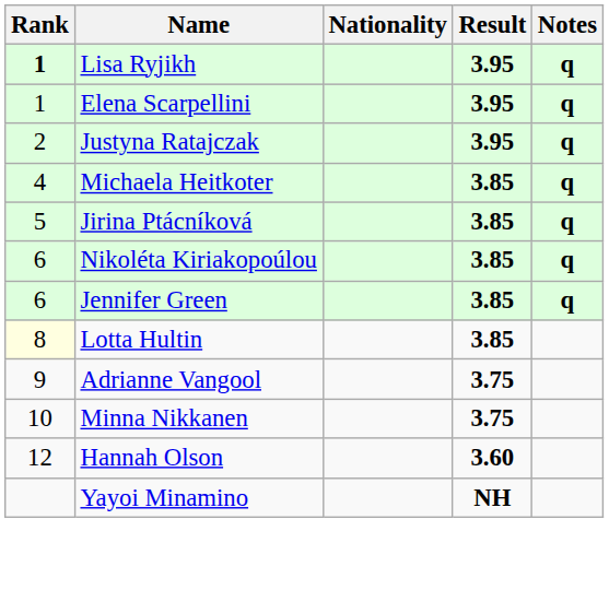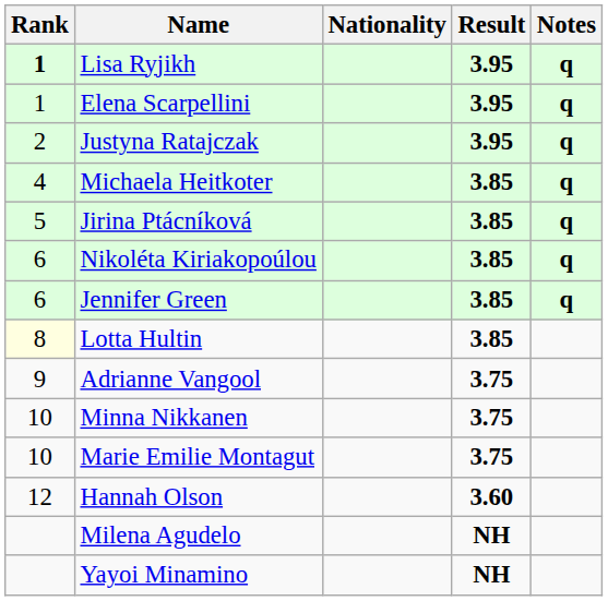 <table class="wikitable sortable" style="text-align:center">
 <tr>
 <th>Rank</th>
 <th>Name</th>
 <th>Nationality</th>
 <th>Result</th>
 <th>Notes</th>
 </tr>
 <tr bgcolor=ddffdd>
 <td><strong>1</strong></td>
 <td align=left><a href='#'>Lisa Ryjikh</a></td>
 <td align=left></td>
 <td><strong>3.95</strong></td>
 <td><strong>q</strong></td>
 </tr>
 <tr bgcolor=ddffdd>
 <td>1</td>
 <td align=left><a href='#'>Elena Scarpellini</a></td>
 <td align=left></td>
 <td><strong>3.95</strong></td>
 <td><strong>q</strong></td>
 </tr>
 <tr bgcolor=ddffdd>
 <td>2</td>
 <td align=left><a href='#'>Justyna Ratajczak</a></td>
 <td align=left></td>
 <td><strong>3.95</strong></td>
 <td><strong>q</strong></td>
 </tr>
 <tr bgcolor=ddffdd>
 <td>4</td>
 <td align=left><a href='#'>Michaela Heitkoter</a></td>
 <td align=left></td>
 <td><strong>3.85</strong></td>
 <td><strong>q</strong></td>
 </tr>
 <tr bgcolor=ddffdd>
 <td>5</td>
 <td align=left><a href='#'>Jirina Ptácníková</a></td>
 <td align=left></td>
 <td><strong>3.85</strong></td>
 <td><strong>q</strong></td>
 </tr>
 <tr bgcolor=ddffdd>
 <td>6</td>
 <td align=left><a href='#'>Nikoléta Kiriakopoúlou</a></td>
 <td align=left></td>
 <td><strong>3.85</strong></td>
 <td><strong>q</strong></td>
 </tr>
 <tr bgcolor=ddffdd>
 <td>6</td>
 <td align=left><a href='#'>Jennifer Green</a></td>
 <td align=left></td>
 <td><strong>3.85</strong></td>
 <td><strong>q</strong></td>
 </tr>
 <tr>
 <td style="background: lightyellow;">8</td>
 <td align=left><a href='#'>Lotta Hultin</a></td>
 <td align=left></td>
 <td><strong>3.85</strong></td>
 <td></td>
 </tr>
 <tr>
 <td>9</td>
 <td align=left><a href='#'>Adrianne Vangool</a></td>
 <td align=left></td>
 <td><strong>3.75</strong></td>
 <td></td>
 </tr>
 <tr>
 <td>10</td>
 <td align=left><a href='#'>Minna Nikkanen</a></td>
 <td align=left></td>
 <td><strong>3.75</strong></td>
 <td></td>
 </tr>
 <tr>
+<td>10</td>
+<td align=left><a href='#'>Marie Emilie Montagut</a></td>
+<td align=left></td>
+<td><strong>3.75</strong></td>
+<td></td>
+</tr>
+<tr>
 <td>12</td>
 <td align=left><a href='#'>Hannah Olson</a></td>
 <td align=left></td>
 <td><strong>3.60</strong></td>
+<td></td>
+</tr>
+<tr>
+<td></td>
+<td align=left><a href='#'>Milena Agudelo</a></td>
+<td align=left></td>
+<td><strong>NH</strong></td>
 <td></td>
 </tr>
 <tr>
 <td></td>
 <td align=left><a href='#'>Yayoi Minamino</a></td>
 <td align=left></td>
 <td><strong>NH</strong></td>
 <td></td>
 </tr>
 </table>
